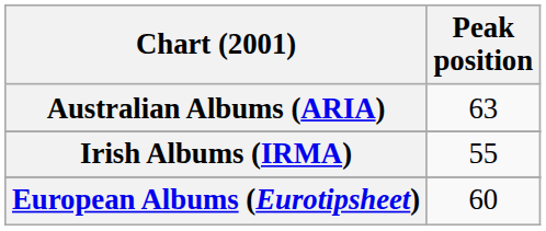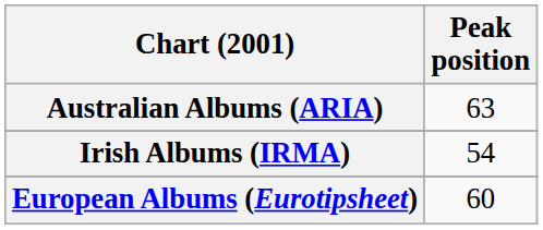 <table class="wikitable sortable plainrowheaders" style="text-align:center;">
 <tr>
 <th scope="col">Chart (2001)</th>
 <th scope="col">Peak<br>position</th>
 </tr>
 <tr>
 <th scope="row">Australian Albums (<a href='#'>ARIA</a>)</th>
 <td>63</td>
 </tr>
 <tr>
 </tr>
 <tr>
 </tr>
 <tr>
 <th scope="row">Irish Albums (<a href='#'>IRMA</a>)</th>
-<td>55</td>
+<td>54</td>
 </tr>
 <tr>
 </tr>
 <tr>
 </tr>
 <tr>
 </tr>
 <tr>
 <th scope="row"><a href='#'>European Albums</a> (<em><a href='#'>Eurotipsheet</a></em>)</th>
 <td style="text-align:center;">60</td>
 </tr>
 </table>
